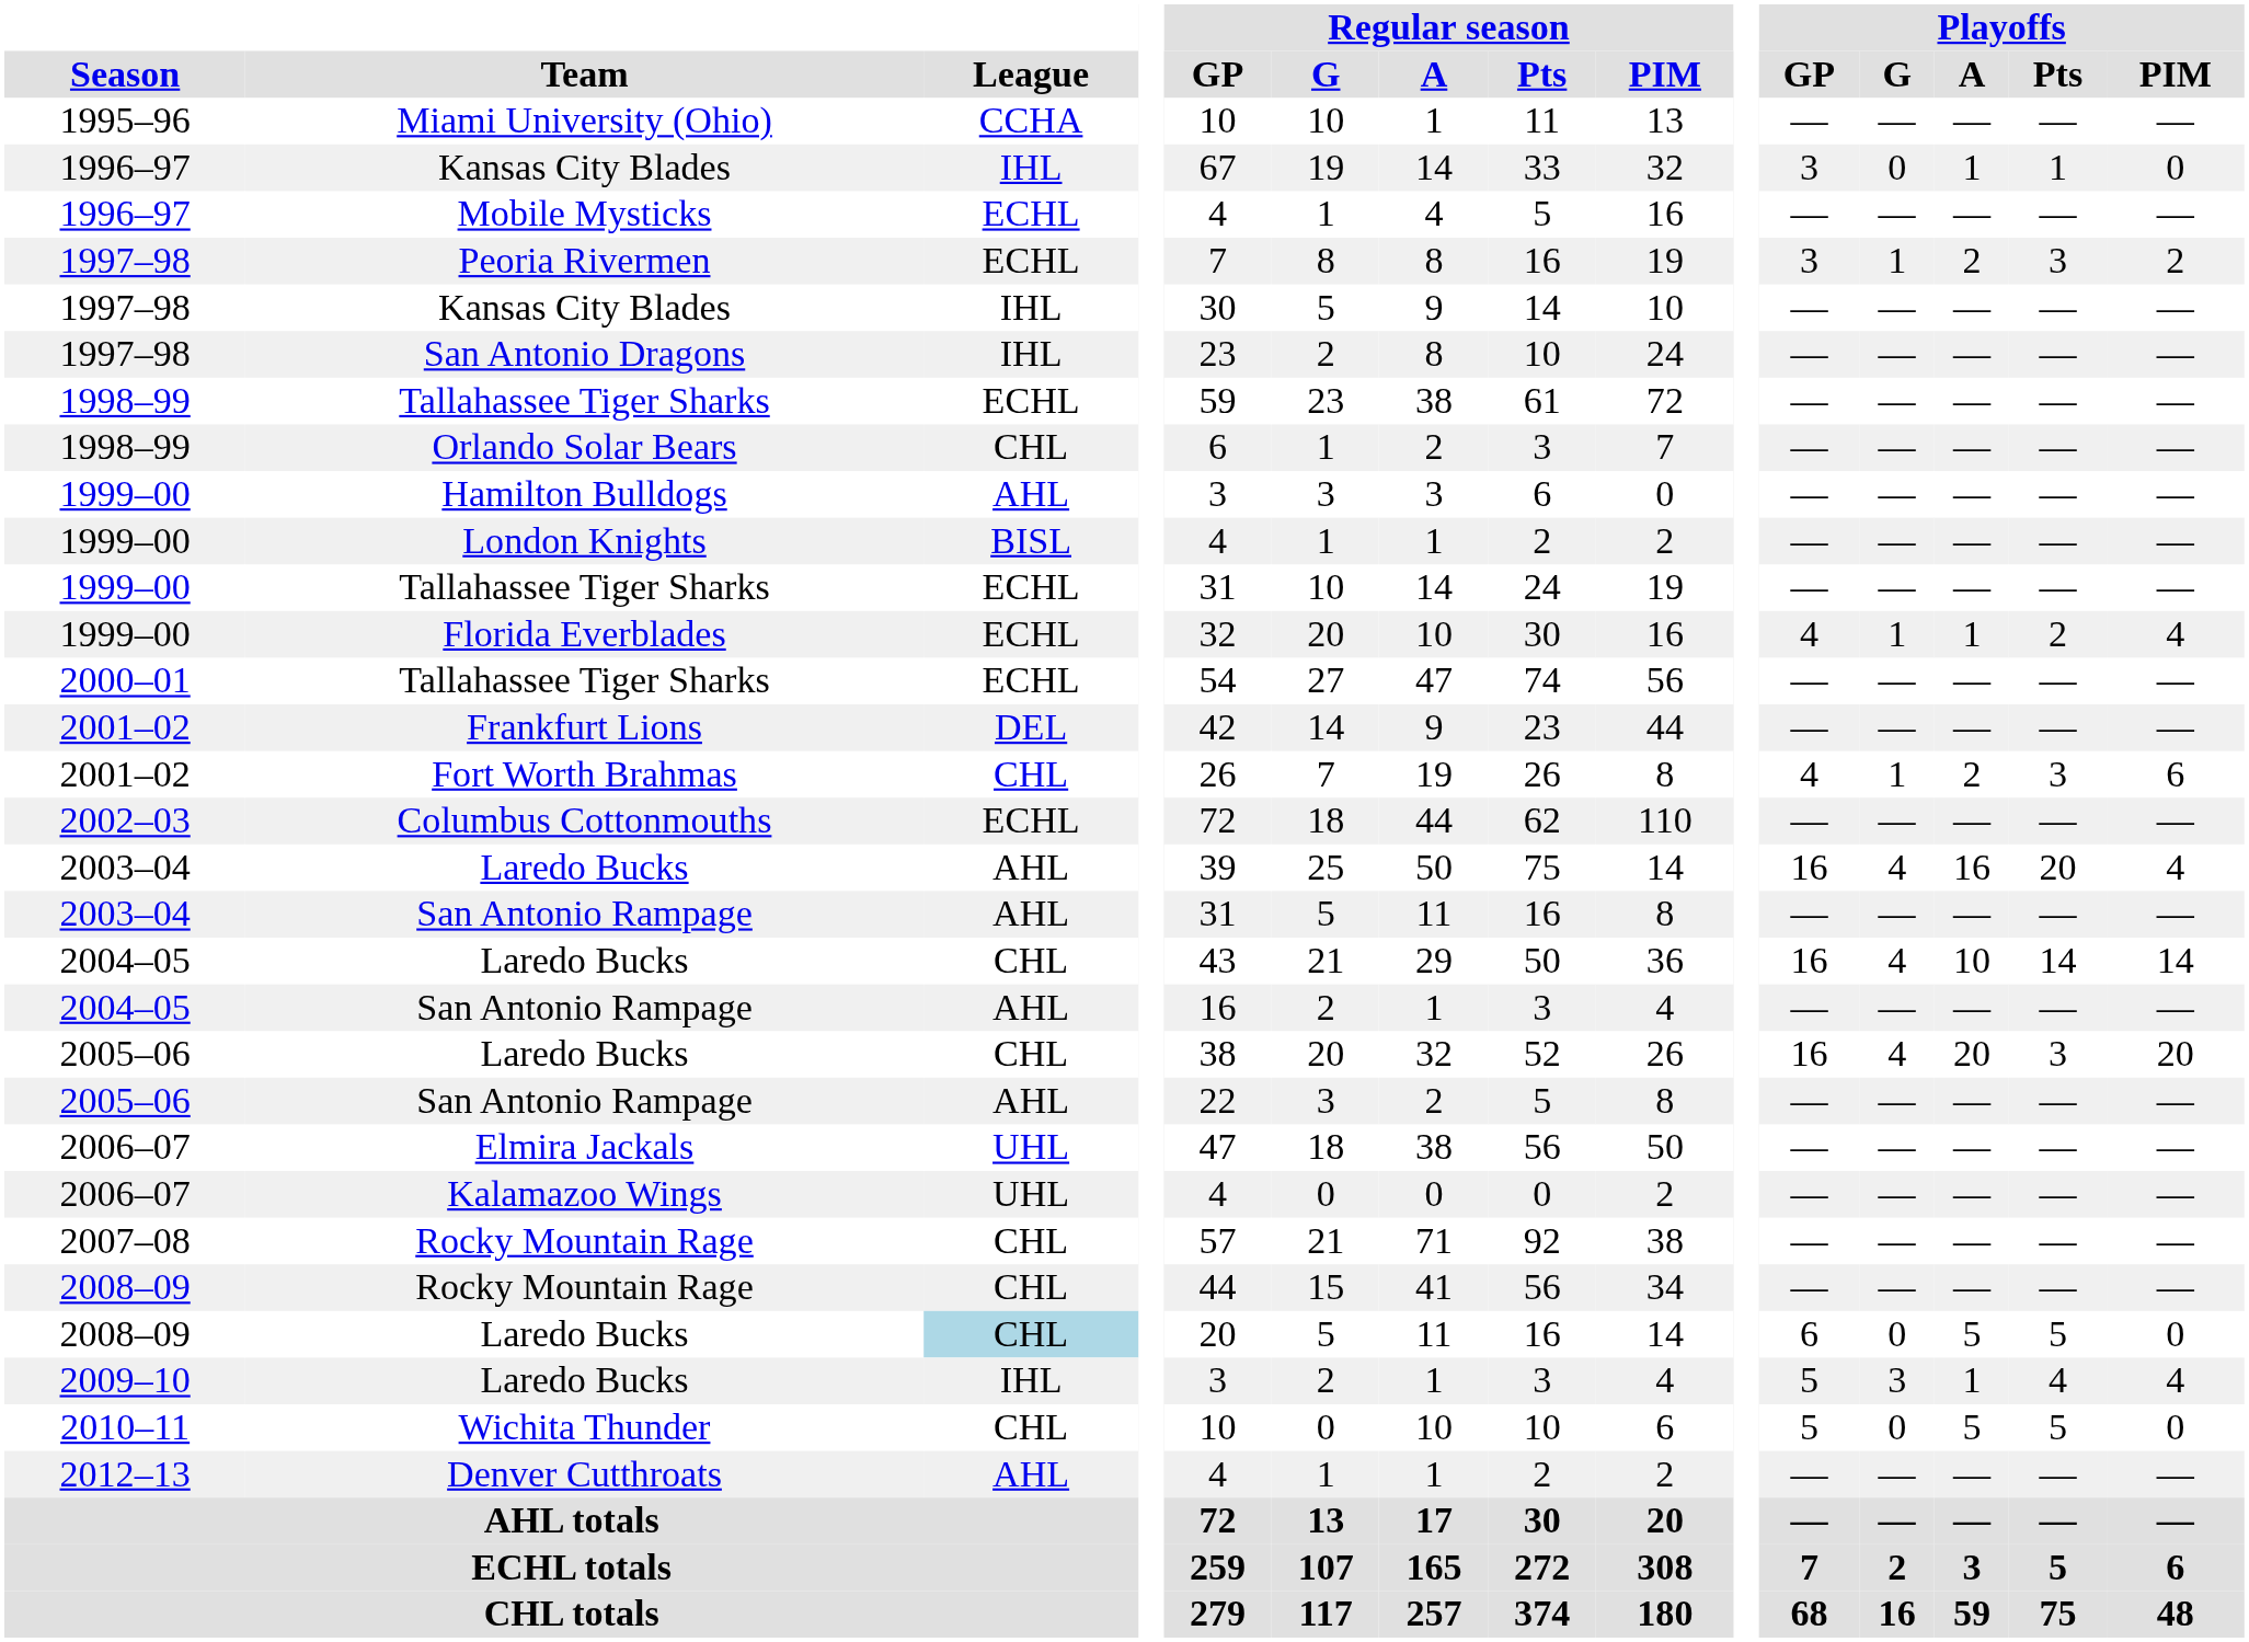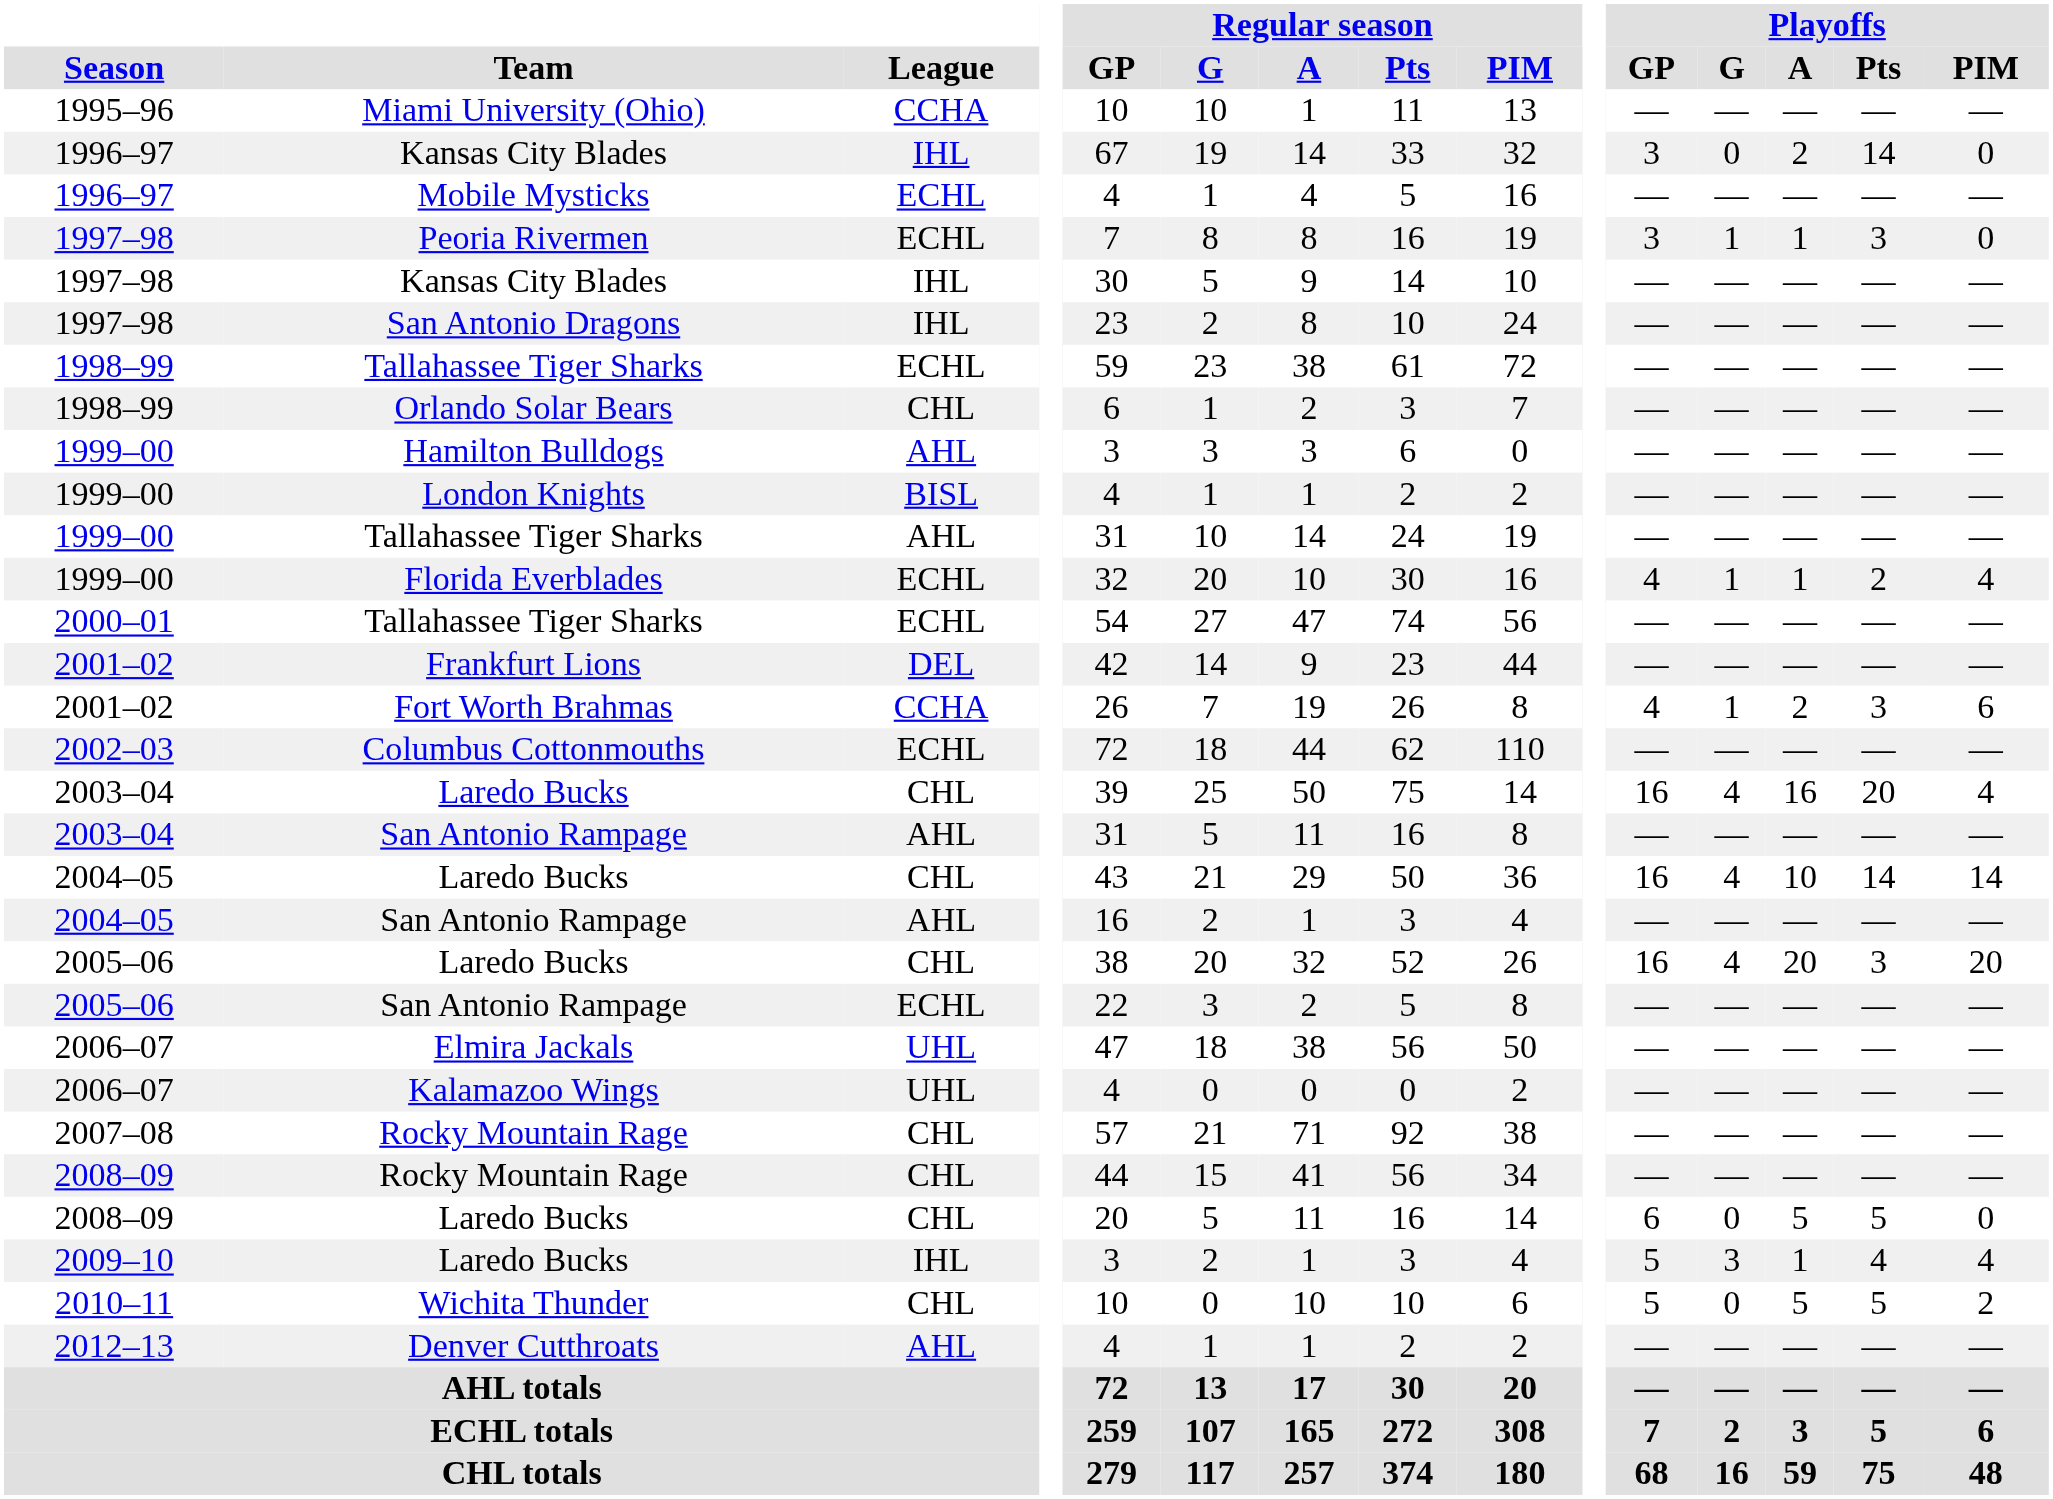 <table border="0" cellpadding="1" cellspacing="0" style="text-align:center; width:60em;">
 <tr style="background:#e0e0e0;">
 <th colspan="3"  bgcolor="#ffffff"> </th>
 <th rowspan="99" bgcolor="#ffffff"> </th>
 <th colspan="5"><a href='#'>Regular season</a></th>
 <th rowspan="99" bgcolor="#ffffff"> </th>
 <th colspan="5"><a href='#'>Playoffs</a></th>
 </tr>
 <tr style="background:#e0e0e0;">
 <th><a href='#'>Season</a></th>
 <th>Team</th>
 <th>League</th>
 <th>GP</th>
 <th><a href='#'>G</a></th>
 <th><a href='#'>A</a></th>
 <th><a href='#'>Pts</a></th>
 <th><a href='#'>PIM</a></th>
 <th>GP</th>
 <th>G</th>
 <th>A</th>
 <th>Pts</th>
 <th>PIM</th>
 </tr>
 <tr>
 <td>1995–96</td>
 <td><a href='#'>Miami University (Ohio)</a></td>
 <td><a href='#'>CCHA</a></td>
 <td>10</td>
 <td>10</td>
 <td>1</td>
 <td>11</td>
 <td>13</td>
 <td>—</td>
 <td>—</td>
 <td>—</td>
 <td>—</td>
 <td>—</td>
 </tr>
 <tr bgcolor="#f0f0f0">
 <td>1996–97</td>
 <td>Kansas City Blades</td>
 <td><a href='#'>IHL</a></td>
 <td>67</td>
 <td>19</td>
 <td>14</td>
 <td>33</td>
 <td>32</td>
 <td>3</td>
 <td>0</td>
-<td>1</td>
-<td>1</td>
+<td>2</td>
+<td>14</td>
 <td>0</td>
 </tr>
 <tr>
 <td><a href='#'>1996–97</a></td>
 <td><a href='#'>Mobile Mysticks</a></td>
 <td><a href='#'>ECHL</a></td>
 <td>4</td>
 <td>1</td>
 <td>4</td>
 <td>5</td>
 <td>16</td>
 <td>—</td>
 <td>—</td>
 <td>—</td>
 <td>—</td>
 <td>—</td>
 </tr>
 <tr bgcolor="#f0f0f0">
 <td><a href='#'>1997–98</a></td>
 <td><a href='#'>Peoria Rivermen</a></td>
 <td>ECHL</td>
 <td>7</td>
 <td>8</td>
 <td>8</td>
 <td>16</td>
 <td>19</td>
 <td>3</td>
 <td>1</td>
-<td>2</td>
+<td>1</td>
 <td>3</td>
-<td>2</td>
+<td>0</td>
 </tr>
 <tr>
 <td>1997–98</td>
 <td>Kansas City Blades</td>
 <td>IHL</td>
 <td>30</td>
 <td>5</td>
 <td>9</td>
 <td>14</td>
 <td>10</td>
 <td>—</td>
 <td>—</td>
 <td>—</td>
 <td>—</td>
 <td>—</td>
 </tr>
 <tr bgcolor="#f0f0f0">
 <td>1997–98</td>
 <td><a href='#'>San Antonio Dragons</a></td>
 <td>IHL</td>
 <td>23</td>
 <td>2</td>
 <td>8</td>
 <td>10</td>
 <td>24</td>
 <td>—</td>
 <td>—</td>
 <td>—</td>
 <td>—</td>
 <td>—</td>
 </tr>
 <tr>
 <td><a href='#'>1998–99</a></td>
 <td><a href='#'>Tallahassee Tiger Sharks</a></td>
 <td>ECHL</td>
 <td>59</td>
 <td>23</td>
 <td>38</td>
 <td>61</td>
 <td>72</td>
 <td>—</td>
 <td>—</td>
 <td>—</td>
 <td>—</td>
 <td>—</td>
 </tr>
 <tr bgcolor="#f0f0f0">
 <td>1998–99</td>
 <td><a href='#'>Orlando Solar Bears</a></td>
 <td>CHL</td>
 <td>6</td>
 <td>1</td>
 <td>2</td>
 <td>3</td>
 <td>7</td>
 <td>—</td>
 <td>—</td>
 <td>—</td>
 <td>—</td>
 <td>—</td>
 </tr>
 <tr>
 <td><a href='#'>1999–00</a></td>
 <td><a href='#'>Hamilton Bulldogs</a></td>
 <td><a href='#'>AHL</a></td>
 <td>3</td>
 <td>3</td>
 <td>3</td>
 <td>6</td>
 <td>0</td>
 <td>—</td>
 <td>—</td>
 <td>—</td>
 <td>—</td>
 <td>—</td>
 </tr>
 <tr bgcolor="#f0f0f0">
 <td>1999–00</td>
 <td><a href='#'>London Knights</a></td>
 <td><a href='#'>BISL</a></td>
 <td>4</td>
 <td>1</td>
 <td>1</td>
 <td>2</td>
 <td>2</td>
 <td>—</td>
 <td>—</td>
 <td>—</td>
 <td>—</td>
 <td>—</td>
 </tr>
 <tr>
 <td><a href='#'>1999–00</a></td>
 <td>Tallahassee Tiger Sharks</td>
-<td>ECHL</td>
+<td>AHL</td>
 <td>31</td>
 <td>10</td>
 <td>14</td>
 <td>24</td>
 <td>19</td>
 <td>—</td>
 <td>—</td>
 <td>—</td>
 <td>—</td>
 <td>—</td>
 </tr>
 <tr bgcolor="#f0f0f0">
 <td>1999–00</td>
 <td><a href='#'>Florida Everblades</a></td>
 <td>ECHL</td>
 <td>32</td>
 <td>20</td>
 <td>10</td>
 <td>30</td>
 <td>16</td>
 <td>4</td>
 <td>1</td>
 <td>1</td>
 <td>2</td>
 <td>4</td>
 </tr>
 <tr>
 <td><a href='#'>2000–01</a></td>
 <td>Tallahassee Tiger Sharks</td>
 <td>ECHL</td>
 <td>54</td>
 <td>27</td>
 <td>47</td>
 <td>74</td>
 <td>56</td>
 <td>—</td>
 <td>—</td>
 <td>—</td>
 <td>—</td>
 <td>—</td>
 </tr>
 <tr bgcolor="#f0f0f0">
 <td><a href='#'>2001–02</a></td>
 <td><a href='#'>Frankfurt Lions</a></td>
 <td><a href='#'>DEL</a></td>
 <td>42</td>
 <td>14</td>
 <td>9</td>
 <td>23</td>
 <td>44</td>
 <td>—</td>
 <td>—</td>
 <td>—</td>
 <td>—</td>
 <td>—</td>
 </tr>
 <tr>
 <td>2001–02</td>
 <td><a href='#'>Fort Worth Brahmas</a></td>
-<td><a href='#'>CHL</a></td>
+<td><a href='#'>CCHA</a></td>
 <td>26</td>
 <td>7</td>
 <td>19</td>
 <td>26</td>
 <td>8</td>
 <td>4</td>
 <td>1</td>
 <td>2</td>
 <td>3</td>
 <td>6</td>
 </tr>
 <tr bgcolor="#f0f0f0">
 <td><a href='#'>2002–03</a></td>
 <td><a href='#'>Columbus Cottonmouths</a></td>
 <td>ECHL</td>
 <td>72</td>
 <td>18</td>
 <td>44</td>
 <td>62</td>
 <td>110</td>
 <td>—</td>
 <td>—</td>
 <td>—</td>
 <td>—</td>
 <td>—</td>
 </tr>
 <tr>
 <td>2003–04</td>
 <td><a href='#'>Laredo Bucks</a></td>
-<td>AHL</td>
+<td>CHL</td>
 <td>39</td>
 <td>25</td>
 <td>50</td>
 <td>75</td>
 <td>14</td>
 <td>16</td>
 <td>4</td>
 <td>16</td>
 <td>20</td>
 <td>4</td>
 </tr>
 <tr bgcolor="#f0f0f0">
 <td><a href='#'>2003–04</a></td>
 <td><a href='#'>San Antonio Rampage</a></td>
 <td>AHL</td>
 <td>31</td>
 <td>5</td>
 <td>11</td>
 <td>16</td>
 <td>8</td>
 <td>—</td>
 <td>—</td>
 <td>—</td>
 <td>—</td>
 <td>—</td>
 </tr>
 <tr>
 <td>2004–05</td>
 <td>Laredo Bucks</td>
 <td>CHL</td>
 <td>43</td>
 <td>21</td>
 <td>29</td>
 <td>50</td>
 <td>36</td>
 <td>16</td>
 <td>4</td>
 <td>10</td>
 <td>14</td>
 <td>14</td>
 </tr>
 <tr bgcolor="#f0f0f0">
 <td><a href='#'>2004–05</a></td>
 <td>San Antonio Rampage</td>
 <td>AHL</td>
 <td>16</td>
 <td>2</td>
 <td>1</td>
 <td>3</td>
 <td>4</td>
 <td>—</td>
 <td>—</td>
 <td>—</td>
 <td>—</td>
 <td>—</td>
 </tr>
 <tr>
 <td>2005–06</td>
 <td>Laredo Bucks</td>
 <td>CHL</td>
 <td>38</td>
 <td>20</td>
 <td>32</td>
 <td>52</td>
 <td>26</td>
 <td>16</td>
 <td>4</td>
 <td>20</td>
 <td>3</td>
 <td>20</td>
 </tr>
 <tr bgcolor="#f0f0f0">
 <td><a href='#'>2005–06</a></td>
 <td>San Antonio Rampage</td>
-<td>AHL</td>
+<td>ECHL</td>
 <td>22</td>
 <td>3</td>
 <td>2</td>
 <td>5</td>
 <td>8</td>
 <td>—</td>
 <td>—</td>
 <td>—</td>
 <td>—</td>
 <td>—</td>
 </tr>
 <tr>
 <td>2006–07</td>
 <td><a href='#'>Elmira Jackals</a></td>
 <td><a href='#'>UHL</a></td>
 <td>47</td>
 <td>18</td>
 <td>38</td>
 <td>56</td>
 <td>50</td>
 <td>—</td>
 <td>—</td>
 <td>—</td>
 <td>—</td>
 <td>—</td>
 </tr>
 <tr bgcolor="#f0f0f0">
 <td>2006–07</td>
 <td><a href='#'>Kalamazoo Wings</a></td>
 <td>UHL</td>
 <td>4</td>
 <td>0</td>
 <td>0</td>
 <td>0</td>
 <td>2</td>
 <td>—</td>
 <td>—</td>
 <td>—</td>
 <td>—</td>
 <td>—</td>
 </tr>
 <tr>
 <td>2007–08</td>
 <td><a href='#'>Rocky Mountain Rage</a></td>
 <td>CHL</td>
 <td>57</td>
 <td>21</td>
 <td>71</td>
 <td>92</td>
 <td>38</td>
 <td>—</td>
 <td>—</td>
 <td>—</td>
 <td>—</td>
 <td>—</td>
 </tr>
 <tr bgcolor="#f0f0f0">
 <td><a href='#'>2008–09</a></td>
 <td>Rocky Mountain Rage</td>
 <td>CHL</td>
 <td>44</td>
 <td>15</td>
 <td>41</td>
 <td>56</td>
 <td>34</td>
 <td>—</td>
 <td>—</td>
 <td>—</td>
 <td>—</td>
 <td>—</td>
 </tr>
 <tr>
 <td>2008–09</td>
 <td>Laredo Bucks</td>
-<td style="background: lightblue;">CHL</td>
+<td>CHL</td>
 <td>20</td>
 <td>5</td>
 <td>11</td>
 <td>16</td>
 <td>14</td>
 <td>6</td>
 <td>0</td>
 <td>5</td>
 <td>5</td>
 <td>0</td>
 </tr>
 <tr bgcolor="#f0f0f0">
 <td><a href='#'>2009–10</a></td>
 <td>Laredo Bucks</td>
 <td>IHL</td>
 <td>3</td>
 <td>2</td>
 <td>1</td>
 <td>3</td>
 <td>4</td>
 <td>5</td>
 <td>3</td>
 <td>1</td>
 <td>4</td>
 <td>4</td>
 </tr>
 <tr>
 <td><a href='#'>2010–11</a></td>
 <td><a href='#'>Wichita Thunder</a></td>
 <td>CHL</td>
 <td>10</td>
 <td>0</td>
 <td>10</td>
 <td>10</td>
 <td>6</td>
 <td>5</td>
 <td>0</td>
 <td>5</td>
 <td>5</td>
-<td>0</td>
+<td>2</td>
 </tr>
 <tr bgcolor="#f0f0f0">
 <td><a href='#'>2012–13</a></td>
 <td><a href='#'>Denver Cutthroats</a></td>
 <td><a href='#'>AHL</a></td>
 <td>4</td>
 <td>1</td>
 <td>1</td>
 <td>2</td>
 <td>2</td>
 <td>—</td>
 <td>—</td>
 <td>—</td>
 <td>—</td>
 <td>—</td>
 </tr>
 <tr bgcolor="#e0e0e0">
 <th colspan="3">AHL totals</th>
 <th>72</th>
 <th>13</th>
 <th>17</th>
 <th>30</th>
 <th>20</th>
 <th>—</th>
 <th>—</th>
 <th>—</th>
 <th>—</th>
 <th>—</th>
 </tr>
 <tr bgcolor="#e0e0e0">
 <th colspan="3">ECHL totals</th>
 <th>259</th>
 <th>107</th>
 <th>165</th>
 <th>272</th>
 <th>308</th>
 <th>7</th>
 <th>2</th>
 <th>3</th>
 <th>5</th>
 <th>6</th>
 </tr>
 <tr bgcolor="#e0e0e0">
 <th colspan="3">CHL totals</th>
 <th>279</th>
 <th>117</th>
 <th>257</th>
 <th>374</th>
 <th>180</th>
 <th>68</th>
 <th>16</th>
 <th>59</th>
 <th>75</th>
 <th>48</th>
 </tr>
 </table>
